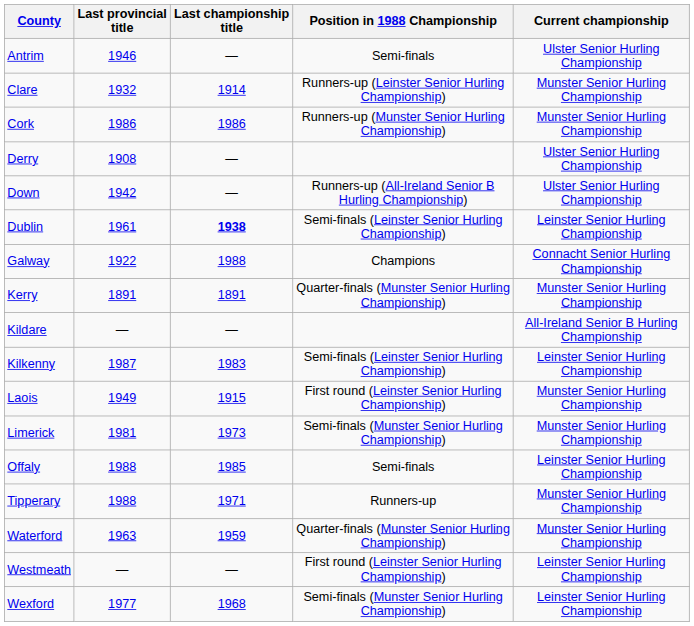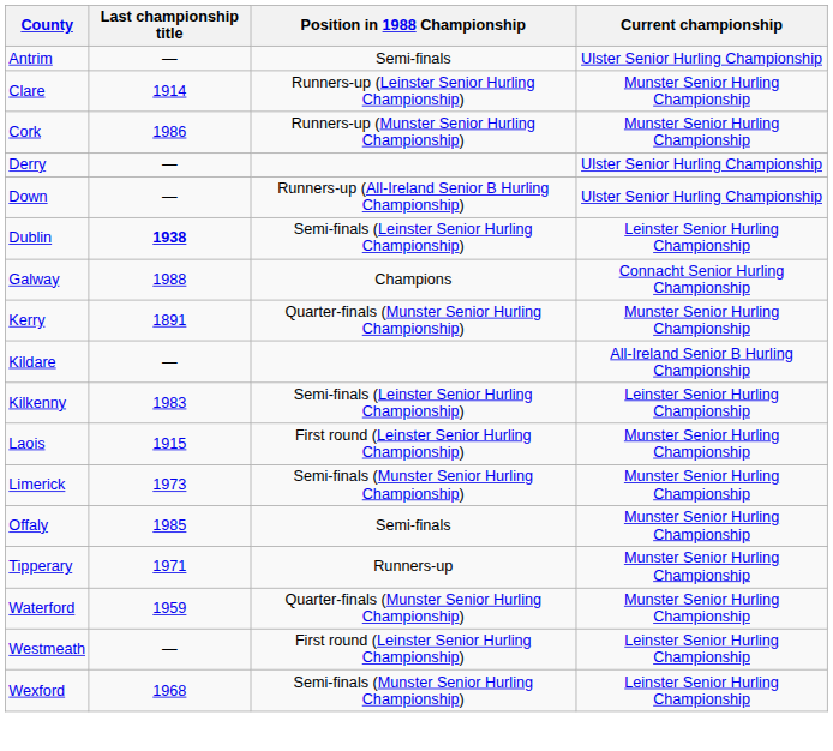 <table class="wikitable sortable" style="text-align:center">
 <tr>
 <th><a href='#'>County</a></th>
-<th>Last provincial title</th>
 <th>Last championship title</th>
 <th>Position in <a href='#'>1988</a> Championship</th>
 <th>Current championship</th>
 </tr>
 <tr>
 <td style="text-align:left"> <a href='#'>Antrim</a></td>
-<td><a href='#'>1946</a></td>
 <td>—</td>
 <td>Semi-finals</td>
 <td><a href='#'>Ulster Senior Hurling Championship</a></td>
 </tr>
 <tr>
 <td style="text-align:left"> <a href='#'>Clare</a></td>
-<td><a href='#'>1932</a></td>
 <td><a href='#'>1914</a></td>
 <td>Runners-up (<a href='#'>Leinster Senior Hurling Championship</a>)</td>
 <td><a href='#'>Munster Senior Hurling Championship</a></td>
 </tr>
 <tr>
 <td style="text-align:left"> <a href='#'>Cork</a></td>
 <td><a href='#'>1986</a></td>
-<td><a href='#'>1986</a></td>
 <td>Runners-up (<a href='#'>Munster Senior Hurling Championship</a>)</td>
 <td><a href='#'>Munster Senior Hurling Championship</a></td>
 </tr>
 <tr>
 <td style="text-align:left"> <a href='#'>Derry</a></td>
-<td><a href='#'>1908</a></td>
 <td>—</td>
 <td></td>
 <td><a href='#'>Ulster Senior Hurling Championship</a></td>
 </tr>
 <tr>
 <td style="text-align:left"> <a href='#'>Down</a></td>
-<td><a href='#'>1942</a></td>
 <td>—</td>
 <td>Runners-up (<a href='#'>All-Ireland Senior B Hurling Championship</a>)</td>
 <td><a href='#'>Ulster Senior Hurling Championship</a></td>
 </tr>
 <tr>
 <td style="text-align:left"> <a href='#'>Dublin</a></td>
-<td><a href='#'>1961</a></td>
 <td><strong><a href='#'>1938</a></strong></td>
 <td>Semi-finals (<a href='#'>Leinster Senior Hurling Championship</a>)</td>
 <td><a href='#'>Leinster Senior Hurling Championship</a></td>
 </tr>
 <tr>
 <td style="text-align:left"> <a href='#'>Galway</a></td>
-<td><a href='#'>1922</a></td>
 <td><a href='#'>1988</a></td>
 <td>Champions</td>
 <td><a href='#'>Connacht Senior Hurling Championship</a></td>
 </tr>
 <tr>
 <td style="text-align:left"> <a href='#'>Kerry</a></td>
 <td><a href='#'>1891</a></td>
-<td><a href='#'>1891</a></td>
 <td>Quarter-finals (<a href='#'>Munster Senior Hurling Championship</a>)</td>
 <td><a href='#'>Munster Senior Hurling Championship</a></td>
 </tr>
 <tr>
 <td style="text-align:left"> <a href='#'>Kildare</a></td>
 <td>—</td>
-<td>—</td>
 <td></td>
 <td><a href='#'>All-Ireland Senior B Hurling Championship</a></td>
 </tr>
 <tr>
 <td style="text-align:left"> <a href='#'>Kilkenny</a></td>
-<td><a href='#'>1987</a></td>
 <td><a href='#'>1983</a></td>
 <td>Semi-finals (<a href='#'>Leinster Senior Hurling Championship</a>)</td>
 <td><a href='#'>Leinster Senior Hurling Championship</a></td>
 </tr>
 <tr>
 <td style="text-align:left"> <a href='#'>Laois</a></td>
-<td><a href='#'>1949</a></td>
 <td><a href='#'>1915</a></td>
 <td>First round (<a href='#'>Leinster Senior Hurling Championship</a>)</td>
 <td><a href='#'>Munster Senior Hurling Championship</a></td>
 </tr>
 <tr>
 <td style="text-align:left"> <a href='#'>Limerick</a></td>
-<td><a href='#'>1981</a></td>
 <td><a href='#'>1973</a></td>
 <td>Semi-finals (<a href='#'>Munster Senior Hurling Championship</a>)</td>
 <td><a href='#'>Munster Senior Hurling Championship</a></td>
 </tr>
 <tr>
 <td style="text-align:left"> <a href='#'>Offaly</a></td>
-<td><a href='#'>1988</a></td>
 <td><a href='#'>1985</a></td>
 <td>Semi-finals</td>
-<td><a href='#'>Leinster Senior Hurling Championship</a></td>
+<td><a href='#'>Munster Senior Hurling Championship</a></td>
 </tr>
 <tr>
 <td style="text-align:left"> <a href='#'>Tipperary</a></td>
-<td><a href='#'>1988</a></td>
 <td><a href='#'>1971</a></td>
 <td>Runners-up</td>
 <td><a href='#'>Munster Senior Hurling Championship</a></td>
 </tr>
 <tr>
 <td style="text-align:left"> <a href='#'>Waterford</a></td>
-<td><a href='#'>1963</a></td>
 <td><a href='#'>1959</a></td>
 <td>Quarter-finals (<a href='#'>Munster Senior Hurling Championship</a>)</td>
 <td><a href='#'>Munster Senior Hurling Championship</a></td>
 </tr>
 <tr>
 <td style="text-align:left"> <a href='#'>Westmeath</a></td>
 <td>—</td>
-<td>—</td>
 <td>First round (<a href='#'>Leinster Senior Hurling Championship</a>)</td>
 <td><a href='#'>Leinster Senior Hurling Championship</a></td>
 </tr>
 <tr>
 <td style="text-align:left"> <a href='#'>Wexford</a></td>
-<td><a href='#'>1977</a></td>
 <td><a href='#'>1968</a></td>
 <td>Semi-finals (<a href='#'>Munster Senior Hurling Championship</a>)</td>
 <td><a href='#'>Leinster Senior Hurling Championship</a></td>
 </tr>
 </table>
